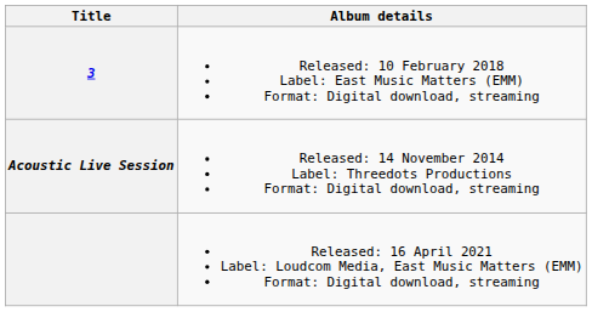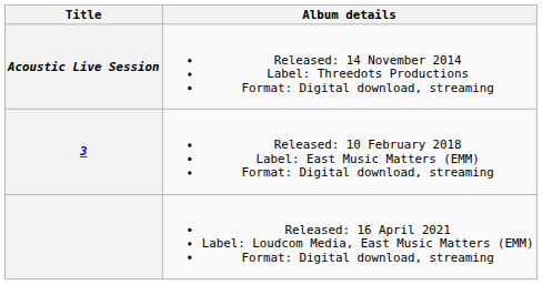 <table class="wikitable plainrowheaders" style="text-align:center;">
 <tr>
 <th scope="col">Title</th>
 <th scope="col">Album details</th>
 </tr>
 <tr>
+<th scope="row"><em>Acoustic Live Session</em></th>
+<td><br><ul><li>Released: 14 November 2014</li><li>Label: Threedots Productions</li><li>Format: Digital download, streaming</li></ul></td>
+</tr>
+<tr>
 <th scope="row"><em><a href='#'>3</a></em></th>
 <td><br><ul><li>Released: 10 February 2018</li><li>Label: East Music Matters (EMM)</li><li>Format: Digital download, streaming</li></ul></td>
-</tr>
-<tr>
-<th scope="row"><em>Acoustic Live Session</em></th>
-<td><br><ul><li>Released: 14 November 2014</li><li>Label: Threedots Productions</li><li>Format: Digital download, streaming</li></ul></td>
 </tr>
 <tr>
 <th scope="row"></th>
 <td><br><ul><li>Released: 16 April 2021</li><li>Label: Loudcom Media, East Music Matters (EMM)</li><li>Format: Digital download, streaming</li></ul></td>
 </tr>
 </table>
